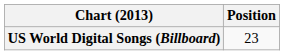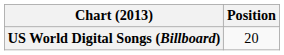 <table class="wikitable plainrowheaders" style="text-align:center">
 <tr>
 <th scope="col">Chart (2013)</th>
 <th scope="col">Position</th>
 </tr>
 <tr>
 <th scope="row">US World Digital Songs (<em>Billboard</em>)</th>
-<td>23</td>
+<td>20</td>
 </tr>
 </table>
